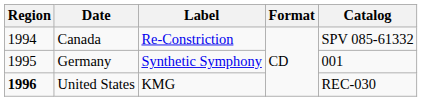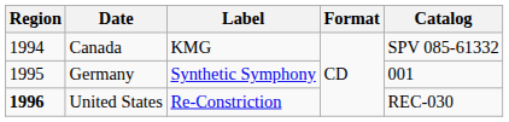 <table class="wikitable">
 <tr>
 <th>Region</th>
 <th>Date</th>
 <th>Label</th>
 <th>Format</th>
 <th>Catalog</th>
 </tr>
 <tr>
 <td>1994</td>
 <td>Canada</td>
-<td><a href='#'>Re-Constriction</a></td>
+<td>KMG</td>
 <td rowspan="3">CD</td>
 <td>SPV 085-61332</td>
 </tr>
 <tr>
 <td>1995</td>
 <td>Germany</td>
 <td><a href='#'>Synthetic Symphony</a></td>
 <td>001</td>
 </tr>
 <tr>
 <td><strong>1996</strong></td>
 <td>United States</td>
-<td>KMG</td>
+<td><a href='#'>Re-Constriction</a></td>
 <td>REC-030</td>
 </tr>
 </table>
